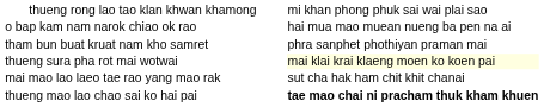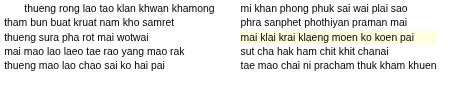 <table style="margin-left:3em; float:left; white-space: nowrap;">
 <tr>
 <td style="padding-left:2em">thueng rong lao tao klan khwan khamong</td>
 <td style="width:2em"></td>
 <td>mi khan phong phuk sai wai plai sao</td>
-</tr>
-<tr>
-<td>o bap kam nam narok chiao ok rao</td>
-<td></td>
-<td>hai mua mao muean nueng ba pen na ai</td>
 </tr>
 <tr>
 <td>tham bun buat kruat nam kho samret</td>
 <td></td>
 <td>phra sanphet phothiyan praman mai</td>
 </tr>
 <tr>
 <td>thueng sura pha rot mai wotwai</td>
 <td></td>
 <td style="background: lightyellow;">mai klai krai klaeng moen ko koen pai</td>
 </tr>
 <tr>
 <td>mai mao lao laeo tae rao yang mao rak</td>
 <td></td>
 <td>sut cha hak ham chit khit chanai</td>
 </tr>
 <tr>
 <td>thueng mao lao chao sai ko hai pai</td>
 <td></td>
-<td><strong>tae mao chai ni pracham thuk kham khuen</strong></td>
+<td>tae mao chai ni pracham thuk kham khuen</td>
 </tr>
 </table>
